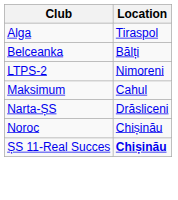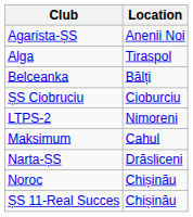 <table class="wikitable sortable">
 <tr>
 <th>Club</th>
 <th>Location</th>
+</tr>
+<tr>
+<td><a href='#'>Agarista-ȘS</a></td>
+<td><a href='#'>Anenii Noi</a></td>
 </tr>
 <tr>
 <td><a href='#'>Alga</a></td>
 <td><a href='#'>Tiraspol</a></td>
 </tr>
 <tr>
 <td><a href='#'>Belceanka</a></td>
 <td><a href='#'>Bălți</a></td>
+</tr>
+<tr>
+<td><a href='#'>ȘS Ciobruciu</a></td>
+<td><a href='#'>Cioburciu</a></td>
 </tr>
 <tr>
 <td><a href='#'>LTPS-2</a></td>
 <td><a href='#'>Nimoreni</a></td>
 </tr>
 <tr>
 <td><a href='#'>Maksimum</a></td>
 <td><a href='#'>Cahul</a></td>
 </tr>
 <tr>
 <td><a href='#'>Narta-ȘS</a></td>
 <td><a href='#'>Drăsliceni</a></td>
 </tr>
 <tr>
 <td><a href='#'>Noroc</a></td>
 <td><a href='#'>Chișinău</a></td>
 </tr>
 <tr>
 <td><a href='#'>ȘS 11-Real Succes</a></td>
-<td><strong><a href='#'>Chișinău</a></strong></td>
+<td><a href='#'>Chișinău</a></td>
 </tr>
 </table>
